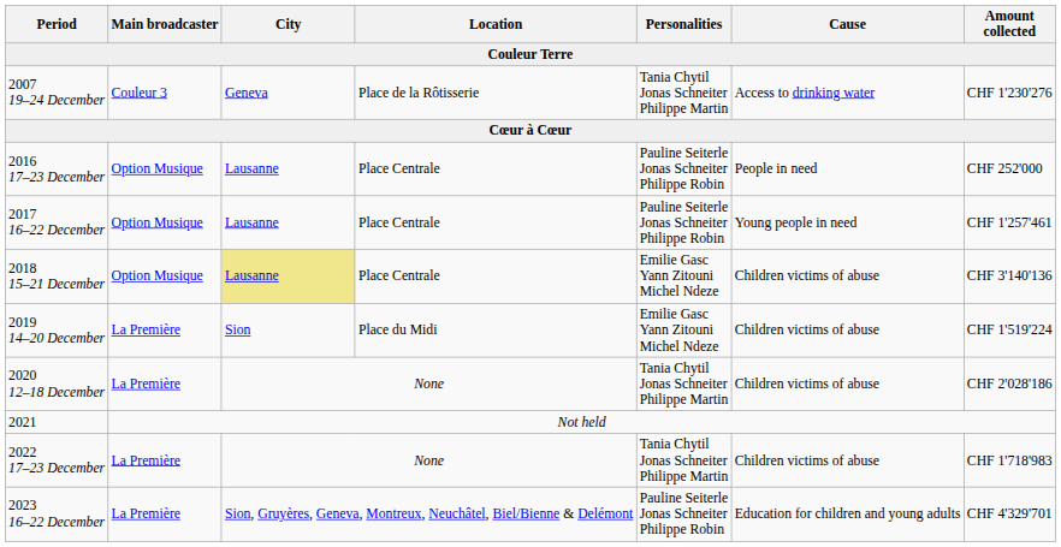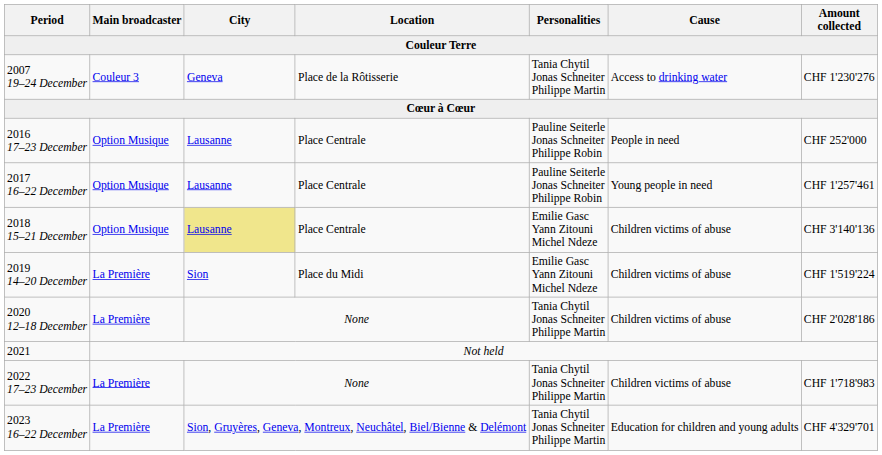 <table class="wikitable sortable">
 <tr>
 <th>Period</th>
 <th>Main broadcaster</th>
 <th>City</th>
 <th>Location</th>
 <th>Personalities</th>
 <th>Cause</th>
 <th>Amount <br>collected</th>
 </tr>
 <tr>
 <td colspan=7 align=center style="background: #efefef;"><strong>Couleur Terre</strong></td>
 </tr>
 <tr>
 <td>2007 <br><em>19–24 December</em></td>
 <td><a href='#'>Couleur 3</a></td>
 <td><a href='#'>Geneva</a></td>
 <td>Place de la Rôtisserie</td>
 <td>Tania Chytil<br> Jonas Schneiter<br> Philippe Martin</td>
 <td>Access to <a href='#'>drinking water</a></td>
 <td>CHF 1'230'276</td>
 </tr>
 <tr>
 <td colspan=7 align=center style="background: #efefef;"><strong>Cœur à Cœur</strong></td>
 </tr>
 <tr>
 <td>2016 <br><em>17–23 December</em></td>
 <td><a href='#'>Option Musique</a></td>
 <td><a href='#'>Lausanne</a></td>
 <td>Place Centrale</td>
 <td>Pauline Seiterle<br> Jonas Schneiter<br> Philippe Robin</td>
 <td>People in need</td>
 <td>CHF 252'000</td>
 </tr>
 <tr>
 <td>2017 <br><em>16–22 December</em></td>
 <td><a href='#'>Option Musique</a></td>
 <td><a href='#'>Lausanne</a></td>
 <td>Place Centrale</td>
 <td>Pauline Seiterle<br> Jonas Schneiter<br> Philippe Robin</td>
 <td>Young people in need</td>
 <td>CHF 1'257'461</td>
 </tr>
 <tr>
 <td>2018 <br><em>15–21 December</em></td>
 <td><a href='#'>Option Musique</a></td>
 <td style="background: khaki;"><a href='#'>Lausanne</a></td>
 <td>Place Centrale</td>
 <td>Emilie Gasc<br> Yann Zitouni<br> Michel Ndeze</td>
 <td>Children victims of abuse</td>
 <td>CHF 3'140'136</td>
 </tr>
 <tr>
 <td>2019 <br><em>14–20 December</em></td>
 <td><a href='#'>La Première</a></td>
 <td><a href='#'>Sion</a></td>
 <td>Place du Midi</td>
 <td>Emilie Gasc<br> Yann Zitouni<br> Michel Ndeze</td>
 <td>Children victims of abuse</td>
 <td>CHF 1'519'224</td>
 </tr>
 <tr>
 <td>2020 <br><em>12–18 December</em></td>
 <td><a href='#'>La Première</a></td>
 <td colspan=2 align=center><em>None</em> </td>
 <td>Tania Chytil<br> Jonas Schneiter<br> Philippe Martin</td>
 <td>Children victims of abuse</td>
 <td>CHF 2'028'186</td>
 </tr>
 <tr>
 <td>2021</td>
 <td colspan=6 align=center><em>Not held</em></td>
 </tr>
 <tr>
 <td>2022 <br><em>17–23 December</em></td>
 <td><a href='#'>La Première</a></td>
 <td colspan=2 align=center><em>None</em> </td>
 <td>Tania Chytil<br> Jonas Schneiter<br> Philippe Martin</td>
 <td>Children victims of abuse</td>
 <td>CHF 1'718'983</td>
 </tr>
 <tr>
 <td>2023 <br><em>16–22 December</em></td>
 <td><a href='#'>La Première</a></td>
 <td colspan=2 align=center><a href='#'>Sion</a>, <a href='#'>Gruyères</a>, <a href='#'>Geneva</a>, <a href='#'>Montreux</a>, <a href='#'>Neuchâtel</a>, <a href='#'>Biel/Bienne</a> & <a href='#'>Delémont</a> </td>
-<td>Pauline Seiterle<br> Jonas Schneiter<br> Philippe Robin</td>
+<td>Tania Chytil<br> Jonas Schneiter<br> Philippe Martin</td>
 <td>Education for children and young adults</td>
 <td>CHF 4'329'701</td>
 </tr>
 </table>
